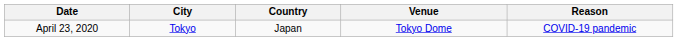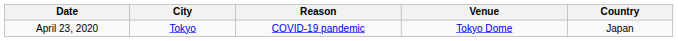 <table class="wikitable" style="text-align:center;">
 <tr>
 <th scope="col" style="width:12em;">Date</th>
 <th scope="col" style="width:10em;">City</th>
+<th scope="col" style="width:16em;">Reason</th>
+<th scope="col" style="width:16em;">Venue</th>
 <th scope="col" style="width:10em;">Country</th>
-<th scope="col" style="width:16em;">Venue</th>
-<th scope="col" style="width:16em;">Reason</th>
 </tr>
 <tr>
 <td>April 23, 2020</td>
 <td><a href='#'>Tokyo</a></td>
+<td><a href='#'>COVID-19 pandemic</a></td>
+<td><a href='#'>Tokyo Dome</a></td>
 <td>Japan</td>
-<td><a href='#'>Tokyo Dome</a></td>
-<td><a href='#'>COVID-19 pandemic</a></td>
 </tr>
 </table>
